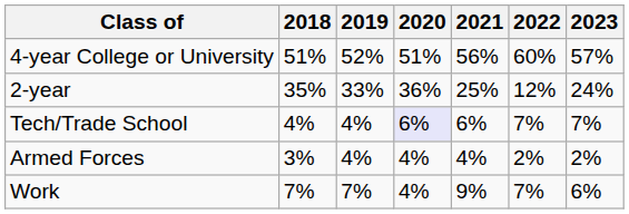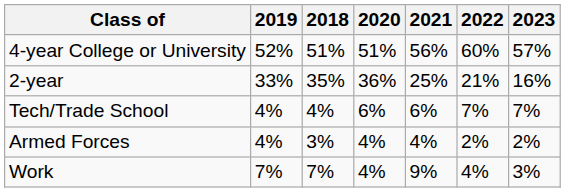 <table class="wikitable">
 <tr>
 <th>Class of</th>
+<th>2019</th>
 <th>2018</th>
-<th>2019</th>
 <th>2020</th>
 <th>2021</th>
 <th>2022</th>
 <th>2023</th>
 </tr>
 <tr>
 <td>4-year College or University</td>
+<td>52%</td>
 <td>51%</td>
-<td>52%</td>
 <td>51%</td>
 <td>56%</td>
 <td>60%</td>
 <td>57%</td>
 </tr>
 <tr>
 <td>2-year</td>
+<td>33%</td>
 <td>35%</td>
-<td>33%</td>
 <td>36%</td>
 <td>25%</td>
-<td>12%</td>
-<td>24%</td>
+<td>21%</td>
+<td>16%</td>
 </tr>
 <tr>
 <td>Tech/Trade School</td>
 <td>4%</td>
 <td>4%</td>
-<td style="background: lavender;">6%</td>
+<td>6%</td>
 <td>6%</td>
 <td>7%</td>
 <td>7%</td>
 </tr>
 <tr>
 <td>Armed Forces</td>
+<td>4%</td>
 <td>3%</td>
-<td>4%</td>
 <td>4%</td>
 <td>4%</td>
 <td>2%</td>
 <td>2%</td>
 </tr>
 <tr>
 <td>Work</td>
 <td>7%</td>
 <td>7%</td>
 <td>4%</td>
 <td>9%</td>
-<td>7%</td>
-<td>6%</td>
+<td>4%</td>
+<td>3%</td>
 </tr>
 </table>
